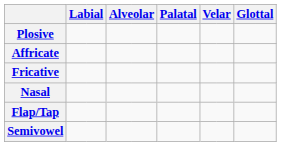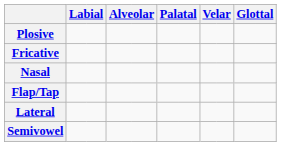 <table class="wikitable" style="text-align: center;">
 <tr>
 <th> </th>
 <th colspan="2"><a href='#'>Labial</a></th>
 <th colspan="2"><a href='#'>Alveolar</a></th>
 <th colspan="2"><a href='#'>Palatal</a></th>
 <th colspan="2"><a href='#'>Velar</a></th>
 <th colspan="2"><a href='#'>Glottal</a></th>
 </tr>
 <tr>
 <th><a href='#'>Plosive</a></th>
 <td style="border-right-width: 0;"></td>
 <td style="border-left-width: 0;"></td>
 <td style="border-right-width: 0;"></td>
 <td style="border-left-width: 0;"></td>
 <td style="border-right-width: 0;"></td>
 <td style="border-left-width: 0;"></td>
 <td style="border-right-width: 0;"></td>
 <td style="border-left-width: 0;"></td>
-<td style="border-right-width: 0;"> </td>
-<td style="border-left-width: 0;"> </td>
-</tr>
-<tr>
-<th><a href='#'>Affricate</a></th>
-<td style="border-right-width: 0;"> </td>
-<td style="border-left-width: 0;"> </td>
-<td style="border-right-width: 0;"> </td>
-<td style="border-left-width: 0;"> </td>
-<td style="border-right-width: 0;"></td>
-<td style="border-left-width: 0;"></td>
-<td style="border-right-width: 0;"> </td>
-<td style="border-left-width: 0;"> </td>
 <td style="border-right-width: 0;"> </td>
 <td style="border-left-width: 0;"> </td>
 </tr>
 <tr>
 <th><a href='#'>Fricative</a></th>
 <td style="border-right-width: 0;"></td>
 <td style="border-left-width: 0;"></td>
 <td style="border-right-width: 0;"></td>
 <td style="border-left-width: 0;"></td>
 <td style="border-right-width: 0;"></td>
 <td style="border-left-width: 0;"></td>
 <td style="border-right-width: 0;"> </td>
 <td style="border-left-width: 0;"></td>
 <td style="border-right-width: 0;"></td>
 <td style="border-left-width: 0;"> </td>
 </tr>
 <tr>
 <th><a href='#'>Nasal</a></th>
 <td colspan="2" style="border-right-width: 0;"></td>
 <td colspan="2" style="border-right-width: 0;"></td>
 <td style="border-right-width: 0;"> </td>
 <td style="border-left-width: 0;"> </td>
 <td colspan="2" style="border-right-width: 0;"></td>
 <td style="border-right-width: 0;"> </td>
 <td style="border-left-width: 0;"> </td>
 </tr>
 <tr>
 <th><a href='#'>Flap/Tap</a></th>
 <td style="border-right-width: 0;"> </td>
 <td style="border-left-width: 0;"> </td>
 <td colspan="2" style="border-right-width: 0;"></td>
 <td style="border-right-width: 0;"> </td>
 <td style="border-left-width: 0;"> </td>
 <td style="border-right-width: 0;"> </td>
 <td style="border-left-width: 0;"> </td>
 <td style="border-right-width: 0;"> </td>
 <td style="border-left-width: 0;"> </td>
 </tr>
 <tr>
+<th><a href='#'>Lateral</a></th>
+<td style="border-right-width: 0;"> </td>
+<td style="border-left-width: 0;"> </td>
+<td style="border-right-width: 0;"></td>
+<td style="border-left-width: 0;"></td>
+<td style="border-right-width: 0;"> </td>
+<td style="border-left-width: 0;"> </td>
+<td style="border-right-width: 0;"> </td>
+<td style="border-left-width: 0;"> </td>
+<td style="border-right-width: 0;"> </td>
+<td style="border-left-width: 0;"> </td>
+</tr>
+<tr>
 <th><a href='#'>Semivowel</a></th>
 <td colspan="2" style="border-right-width: 0;"> </td>
 <td style="border-right-width: 0;"> </td>
 <td style="border-left-width: 0;"> </td>
 <td colspan="2" style="border-right-width: 0;"></td>
 <td style="border-right-width: 0;"> </td>
 <td style="border-left-width: 0;"> </td>
 <td style="border-right-width: 0;"> </td>
 <td style="border-left-width: 0;"> </td>
 </tr>
 </table>
